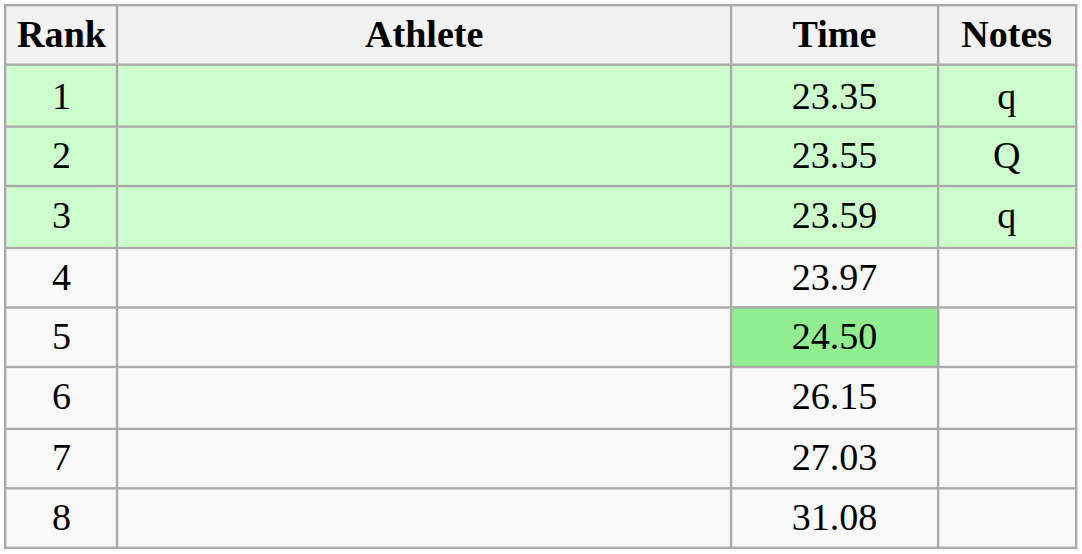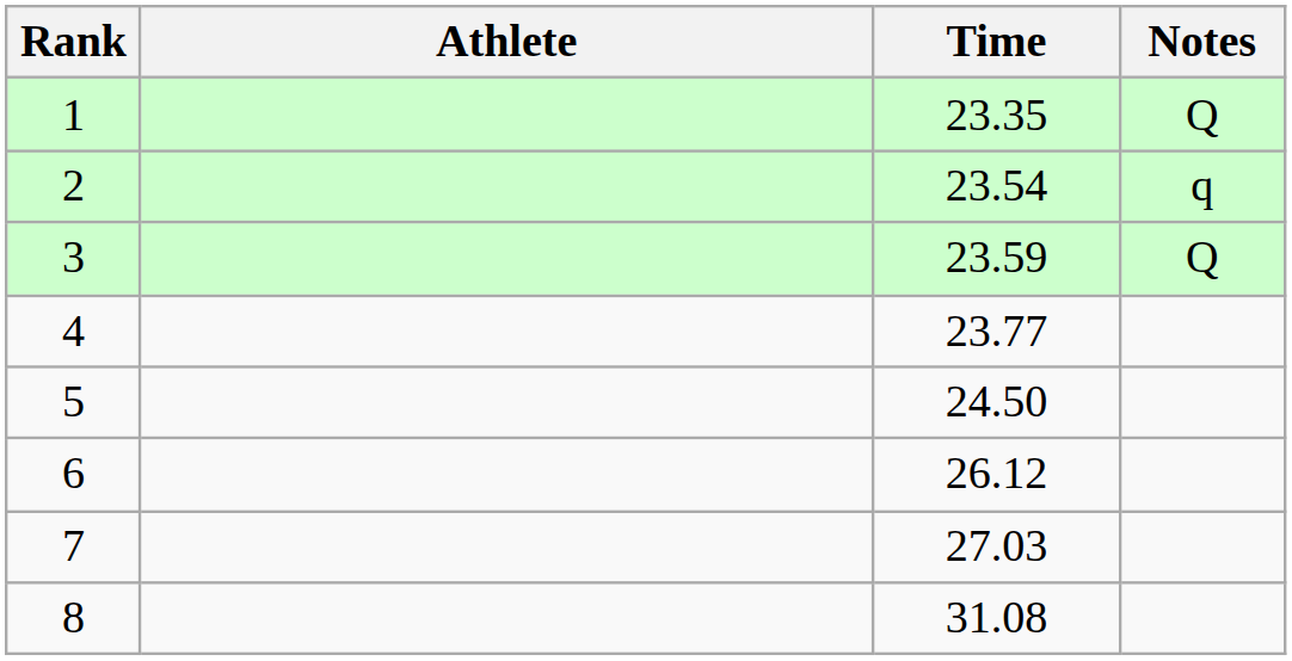 <table class="wikitable" style="text-align:center">
 <tr>
 <th width=40>Rank</th>
 <th width=250>Athlete</th>
 <th width=80>Time</th>
 <th width=50>Notes</th>
 </tr>
 <tr bgcolor=ccffcc>
 <td>1</td>
 <td align=left></td>
 <td>23.35</td>
-<td>q</td>
+<td>Q</td>
 </tr>
 <tr bgcolor=ccffcc>
 <td>2</td>
 <td align=left></td>
-<td>23.55</td>
-<td>Q</td>
+<td>23.54</td>
+<td>q</td>
 </tr>
 <tr bgcolor=ccffcc>
 <td>3</td>
 <td align=left></td>
 <td>23.59</td>
-<td>q</td>
+<td>Q</td>
 </tr>
 <tr>
 <td>4</td>
 <td align=left></td>
-<td>23.97</td>
+<td>23.77</td>
 <td></td>
 </tr>
 <tr>
 <td>5</td>
 <td align=left></td>
-<td style="background: lightgreen;">24.50</td>
+<td>24.50</td>
 <td></td>
 </tr>
 <tr>
 <td>6</td>
 <td align=left></td>
-<td>26.15</td>
+<td>26.12</td>
 <td></td>
 </tr>
 <tr>
 <td>7</td>
 <td align=left></td>
 <td>27.03</td>
 <td></td>
 </tr>
 <tr>
 <td>8</td>
 <td align=left></td>
 <td>31.08</td>
 <td></td>
 </tr>
 </table>
